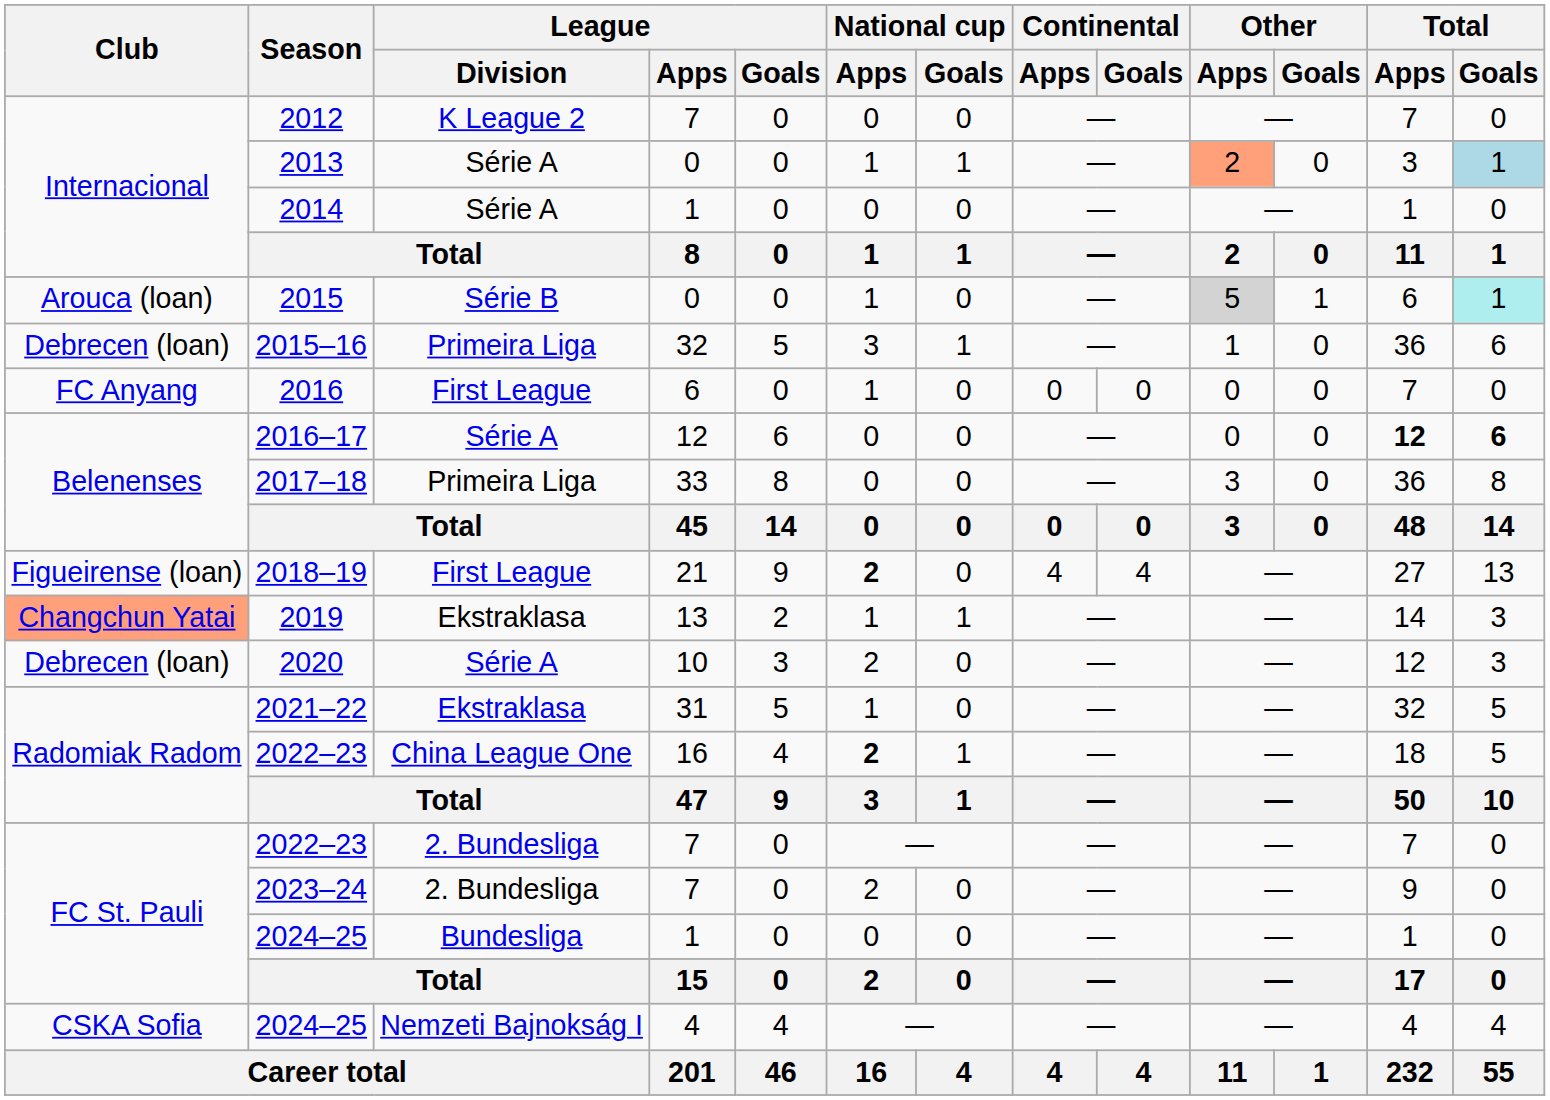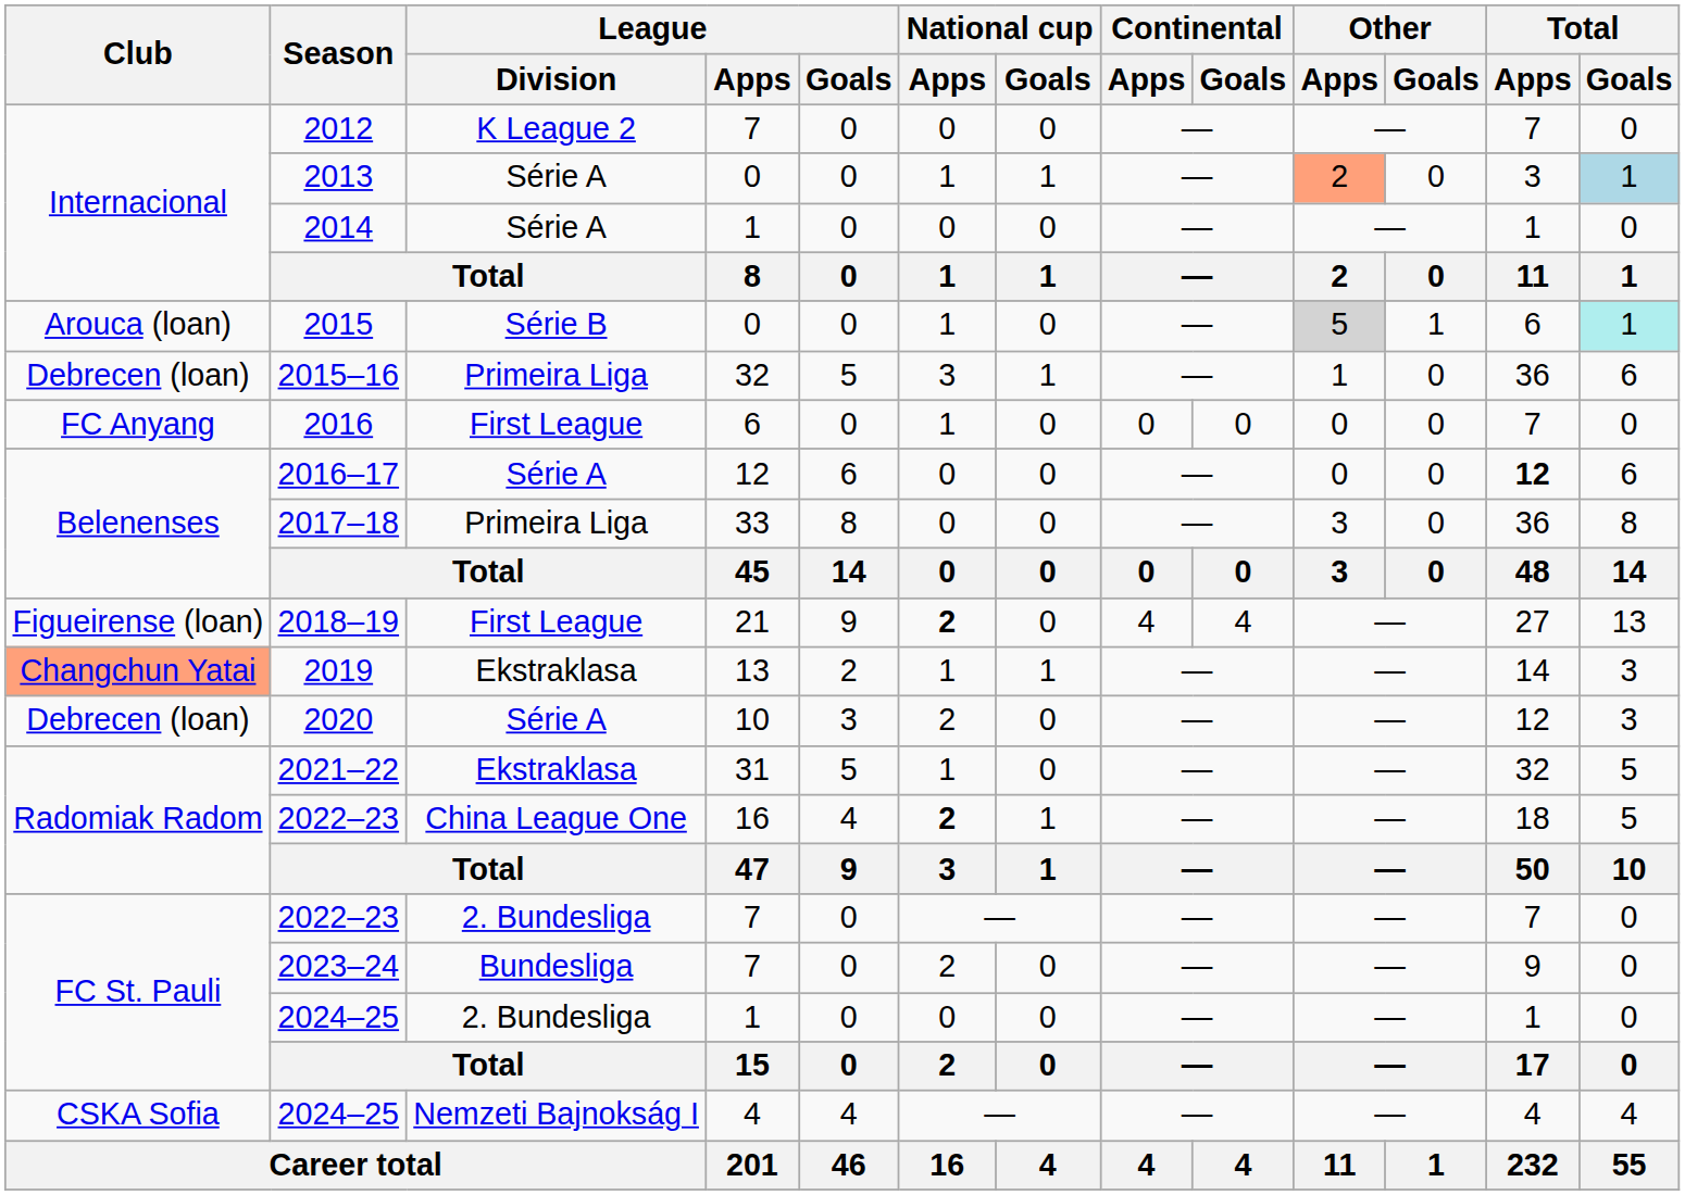 <table class="wikitable" style="text-align:center">
 <tr>
 <th rowspan="2">Club</th>
 <th rowspan="2">Season</th>
 <th colspan="3">League</th>
 <th colspan="2">National cup</th>
 <th colspan="2">Continental</th>
 <th colspan="2">Other</th>
 <th colspan="2">Total</th>
 </tr>
 <tr>
 <th>Division</th>
 <th>Apps</th>
 <th>Goals</th>
 <th>Apps</th>
 <th>Goals</th>
 <th>Apps</th>
 <th>Goals</th>
 <th>Apps</th>
 <th>Goals</th>
 <th>Apps</th>
 <th>Goals</th>
 </tr>
 <tr>
 <td rowspan="4"><a href='#'>Internacional</a></td>
 <td><a href='#'>2012</a></td>
 <td><a href='#'>K League 2</a></td>
 <td>7</td>
 <td>0</td>
 <td>0</td>
 <td>0</td>
 <td colspan="2">—</td>
 <td colspan="2">—</td>
 <td>7</td>
 <td>0</td>
 </tr>
 <tr>
 <td><a href='#'>2013</a></td>
 <td>Série A</td>
 <td>0</td>
 <td>0</td>
 <td>1</td>
 <td>1</td>
 <td colspan="2">—</td>
 <td style="background: lightsalmon;">2</td>
 <td>0</td>
 <td>3</td>
 <td style="background: lightblue;">1</td>
 </tr>
 <tr>
 <td><a href='#'>2014</a></td>
 <td>Série A</td>
 <td>1</td>
 <td>0</td>
 <td>0</td>
 <td>0</td>
 <td colspan="2">—</td>
 <td colspan="2">—</td>
 <td>1</td>
 <td>0</td>
 </tr>
 <tr>
 <th colspan="2">Total</th>
 <th>8</th>
 <th>0</th>
 <th>1</th>
 <th>1</th>
 <th colspan="2">—</th>
 <th>2</th>
 <th>0</th>
 <th>11</th>
 <th>1</th>
 </tr>
 <tr>
 <td><a href='#'>Arouca</a> (loan)</td>
 <td><a href='#'>2015</a></td>
 <td><a href='#'>Série B</a></td>
 <td>0</td>
 <td>0</td>
 <td>1</td>
 <td>0</td>
 <td colspan="2">—</td>
 <td style="background: lightgrey;">5</td>
 <td>1</td>
 <td>6</td>
 <td style="background: paleturquoise;">1</td>
 </tr>
 <tr>
 <td><a href='#'>Debrecen</a> (loan)</td>
 <td><a href='#'>2015–16</a></td>
 <td><a href='#'>Primeira Liga</a></td>
 <td>32</td>
 <td>5</td>
 <td>3</td>
 <td>1</td>
 <td colspan="2">—</td>
 <td>1</td>
 <td>0</td>
 <td>36</td>
 <td>6</td>
 </tr>
 <tr>
 <td><a href='#'>FC Anyang</a></td>
 <td><a href='#'>2016</a></td>
 <td><a href='#'>First League</a></td>
 <td>6</td>
 <td>0</td>
 <td>1</td>
 <td>0</td>
 <td>0</td>
 <td>0</td>
 <td>0</td>
 <td>0</td>
 <td>7</td>
 <td>0</td>
 </tr>
 <tr>
 <td rowspan="3"><a href='#'>Belenenses</a></td>
 <td><a href='#'>2016–17</a></td>
 <td><a href='#'>Série A</a></td>
 <td>12</td>
 <td>6</td>
 <td>0</td>
 <td>0</td>
 <td colspan="2">—</td>
 <td>0</td>
 <td>0</td>
 <td><strong>12</strong></td>
-<td><strong>6</strong></td>
+<td>6</td>
 </tr>
 <tr>
 <td><a href='#'>2017–18</a></td>
 <td>Primeira Liga</td>
 <td>33</td>
 <td>8</td>
 <td>0</td>
 <td>0</td>
 <td colspan="2">—</td>
 <td>3</td>
 <td>0</td>
 <td>36</td>
 <td>8</td>
 </tr>
 <tr>
 <th colspan="2">Total</th>
 <th>45</th>
 <th>14</th>
 <th>0</th>
 <th>0</th>
 <th>0</th>
 <th>0</th>
 <th>3</th>
 <th>0</th>
 <th>48</th>
 <th>14</th>
 </tr>
 <tr>
 <td><a href='#'>Figueirense</a> (loan)</td>
 <td><a href='#'>2018–19</a></td>
 <td><a href='#'>First League</a></td>
 <td>21</td>
 <td>9</td>
 <td><strong>2</strong></td>
 <td>0</td>
 <td>4</td>
 <td>4</td>
 <td colspan="2">—</td>
 <td>27</td>
 <td>13</td>
 </tr>
 <tr>
 <td style="background: lightsalmon;"><a href='#'>Changchun Yatai</a></td>
 <td><a href='#'>2019</a></td>
 <td>Ekstraklasa</td>
 <td>13</td>
 <td>2</td>
 <td>1</td>
 <td>1</td>
 <td colspan="2">—</td>
 <td colspan="2">—</td>
 <td>14</td>
 <td>3</td>
 </tr>
 <tr>
 <td><a href='#'>Debrecen</a> (loan)</td>
 <td><a href='#'>2020</a></td>
 <td><a href='#'>Série A</a></td>
 <td>10</td>
 <td>3</td>
 <td>2</td>
 <td>0</td>
 <td colspan="2">—</td>
 <td colspan="2">—</td>
 <td>12</td>
 <td>3</td>
 </tr>
 <tr>
 <td rowspan="3"><a href='#'>Radomiak Radom</a></td>
 <td><a href='#'>2021–22</a></td>
 <td><a href='#'>Ekstraklasa</a></td>
 <td>31</td>
 <td>5</td>
 <td>1</td>
 <td>0</td>
 <td colspan="2">—</td>
 <td colspan="2">—</td>
 <td>32</td>
 <td>5</td>
 </tr>
 <tr>
 <td><a href='#'>2022–23</a></td>
 <td><a href='#'>China League One</a></td>
 <td>16</td>
 <td>4</td>
 <td><strong>2</strong></td>
 <td>1</td>
 <td colspan="2">—</td>
 <td colspan="2">—</td>
 <td>18</td>
 <td>5</td>
 </tr>
 <tr>
 <th colspan="2">Total</th>
 <th>47</th>
 <th>9</th>
 <th>3</th>
 <th>1</th>
 <th colspan="2">—</th>
 <th colspan="2">—</th>
 <th>50</th>
 <th>10</th>
 </tr>
 <tr>
 <td rowspan="4"><a href='#'>FC St. Pauli</a></td>
 <td><a href='#'>2022–23</a></td>
 <td><a href='#'>2. Bundesliga</a></td>
 <td>7</td>
 <td>0</td>
 <td colspan="2">—</td>
 <td colspan="2">—</td>
 <td colspan="2">—</td>
 <td>7</td>
 <td>0</td>
 </tr>
 <tr>
 <td><a href='#'>2023–24</a></td>
-<td>2. Bundesliga</td>
+<td><a href='#'>Bundesliga</a></td>
 <td>7</td>
 <td>0</td>
 <td>2</td>
 <td>0</td>
 <td colspan="2">—</td>
 <td colspan="2">—</td>
 <td>9</td>
 <td>0</td>
 </tr>
 <tr>
 <td><a href='#'>2024–25</a></td>
-<td><a href='#'>Bundesliga</a></td>
+<td>2. Bundesliga</td>
 <td>1</td>
 <td>0</td>
 <td>0</td>
 <td>0</td>
 <td colspan="2">—</td>
 <td colspan="2">—</td>
 <td>1</td>
 <td>0</td>
 </tr>
 <tr>
 <th colspan="2">Total</th>
 <th>15</th>
 <th>0</th>
 <th>2</th>
 <th>0</th>
 <th colspan="2">—</th>
 <th colspan="2">—</th>
 <th>17</th>
 <th>0</th>
 </tr>
 <tr>
 <td><a href='#'>CSKA Sofia</a></td>
 <td><a href='#'>2024–25</a></td>
 <td><a href='#'>Nemzeti Bajnokság I</a></td>
 <td>4</td>
 <td>4</td>
 <td colspan="2">—</td>
 <td colspan="2">—</td>
 <td colspan="2">—</td>
 <td>4</td>
 <td>4</td>
 </tr>
 <tr>
 <th colspan="3">Career total</th>
 <th>201</th>
 <th>46</th>
 <th>16</th>
 <th>4</th>
 <th>4</th>
 <th>4</th>
 <th>11</th>
 <th>1</th>
 <th>232</th>
 <th>55</th>
 </tr>
 </table>
